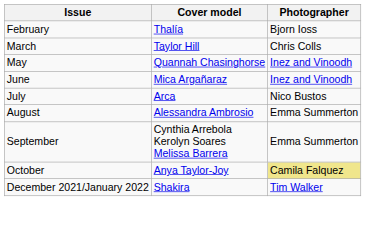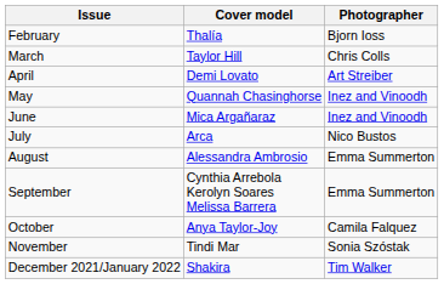 <table class="sortable wikitable">
 <tr>
 <th>Issue</th>
 <th>Cover model</th>
 <th>Photographer</th>
 </tr>
 <tr>
 <td>February</td>
 <td><a href='#'>Thalía</a></td>
 <td>Bjorn Ioss</td>
 </tr>
 <tr>
 <td>March</td>
 <td><a href='#'>Taylor Hill</a></td>
 <td>Chris Colls</td>
+</tr>
+<tr>
+<td>April</td>
+<td><a href='#'>Demi Lovato</a></td>
+<td><a href='#'>Art Streiber</a></td>
 </tr>
 <tr>
 <td>May</td>
 <td><a href='#'>Quannah Chasinghorse</a></td>
 <td><a href='#'>Inez and Vinoodh</a></td>
 </tr>
 <tr>
 <td>June</td>
 <td><a href='#'>Mica Argañaraz</a></td>
 <td><a href='#'>Inez and Vinoodh</a></td>
 </tr>
 <tr>
 <td>July</td>
 <td><a href='#'>Arca</a></td>
 <td>Nico Bustos</td>
 </tr>
 <tr>
 <td>August</td>
 <td><a href='#'>Alessandra Ambrosio</a></td>
 <td>Emma Summerton</td>
 </tr>
 <tr>
 <td>September</td>
 <td>Cynthia Arrebola <br> Kerolyn Soares <br> <a href='#'>Melissa Barrera</a></td>
 <td>Emma Summerton</td>
 </tr>
 <tr>
 <td>October</td>
 <td><a href='#'>Anya Taylor-Joy</a></td>
-<td style="background: khaki;">Camila Falquez</td>
+<td>Camila Falquez</td>
+</tr>
+<tr>
+<td>November</td>
+<td>Tindi Mar</td>
+<td>Sonia Szóstak</td>
 </tr>
 <tr>
 <td>December 2021/January 2022</td>
 <td><a href='#'>Shakira</a></td>
 <td><a href='#'>Tim Walker</a></td>
 </tr>
 </table>
